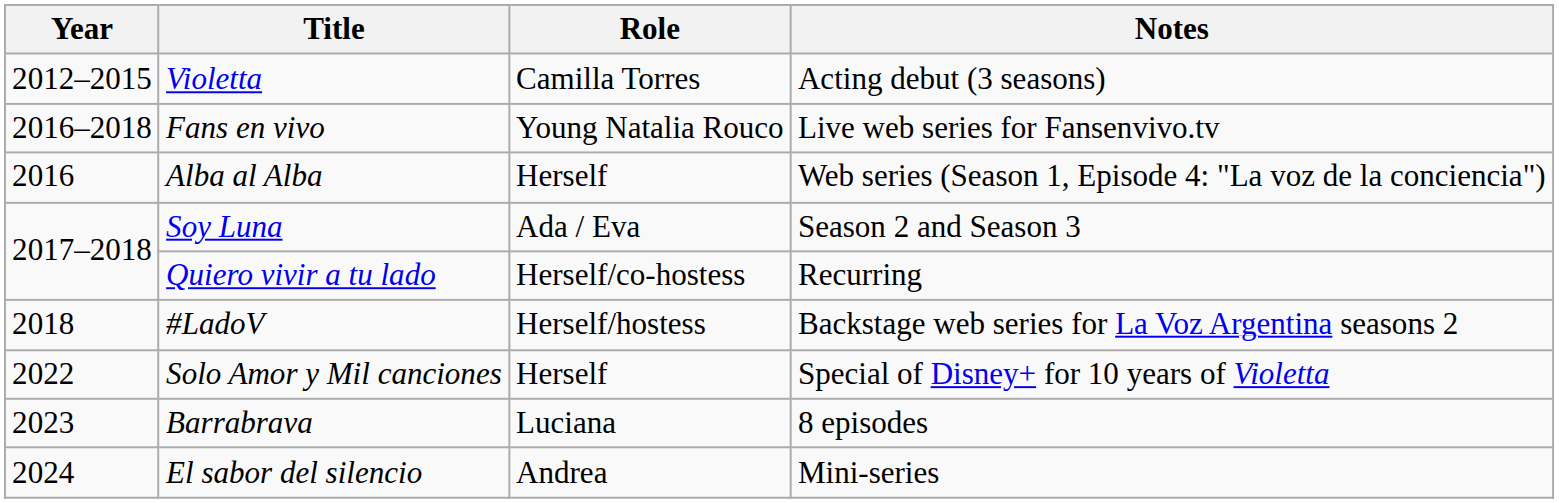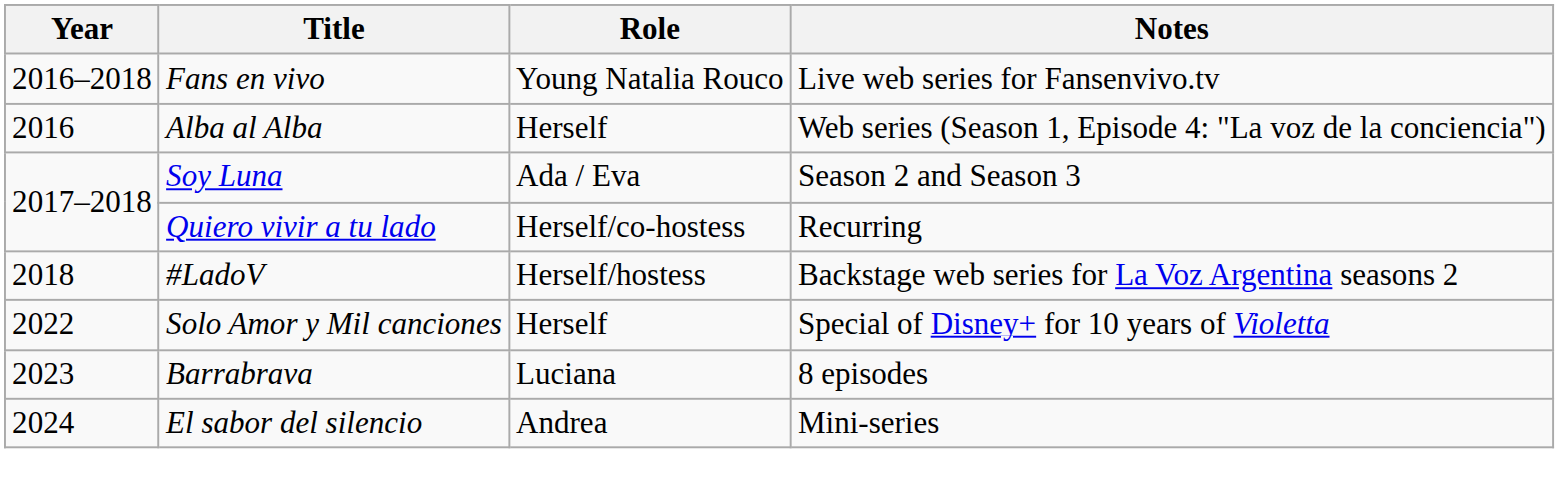 <table class="wikitable sortable">
 <tr>
 <th>Year</th>
 <th>Title</th>
 <th>Role</th>
 <th>Notes</th>
-</tr>
-<tr>
-<td>2012–2015</td>
-<td><em><a href='#'>Violetta</a></em></td>
-<td>Camilla Torres</td>
-<td>Acting debut (3 seasons)</td>
 </tr>
 <tr>
 <td>2016–2018</td>
 <td><em>Fans en vivo</em></td>
 <td>Young Natalia Rouco</td>
 <td>Live web series for Fansenvivo.tv</td>
 </tr>
 <tr>
 <td>2016</td>
 <td><em>Alba al Alba</em></td>
 <td>Herself</td>
 <td>Web series (Season 1, Episode 4: "La voz de la conciencia")</td>
 </tr>
 <tr>
 <td rowspan="2">2017–2018</td>
 <td><em><a href='#'>Soy Luna</a></em></td>
 <td>Ada / Eva</td>
 <td>Season 2 and Season 3</td>
 </tr>
 <tr>
 <td><em><a href='#'>Quiero vivir a tu lado</a></em></td>
 <td>Herself/co-hostess</td>
 <td>Recurring</td>
 </tr>
 <tr>
 <td>2018</td>
 <td><em>#LadoV</em></td>
 <td>Herself/hostess</td>
 <td>Backstage web series for <a href='#'>La Voz Argentina</a> seasons 2</td>
 </tr>
 <tr>
 <td>2022</td>
 <td><em>Solo Amor y Mil canciones</em></td>
 <td>Herself</td>
 <td>Special of <a href='#'>Disney+</a> for 10 years of <em><a href='#'>Violetta</a></em></td>
 </tr>
 <tr>
 <td>2023</td>
 <td><em>Barrabrava</em></td>
 <td>Luciana</td>
 <td>8 episodes</td>
 </tr>
 <tr>
 <td>2024</td>
 <td><em>El sabor del silencio</em></td>
 <td>Andrea</td>
 <td>Mini-series</td>
 </tr>
 </table>
